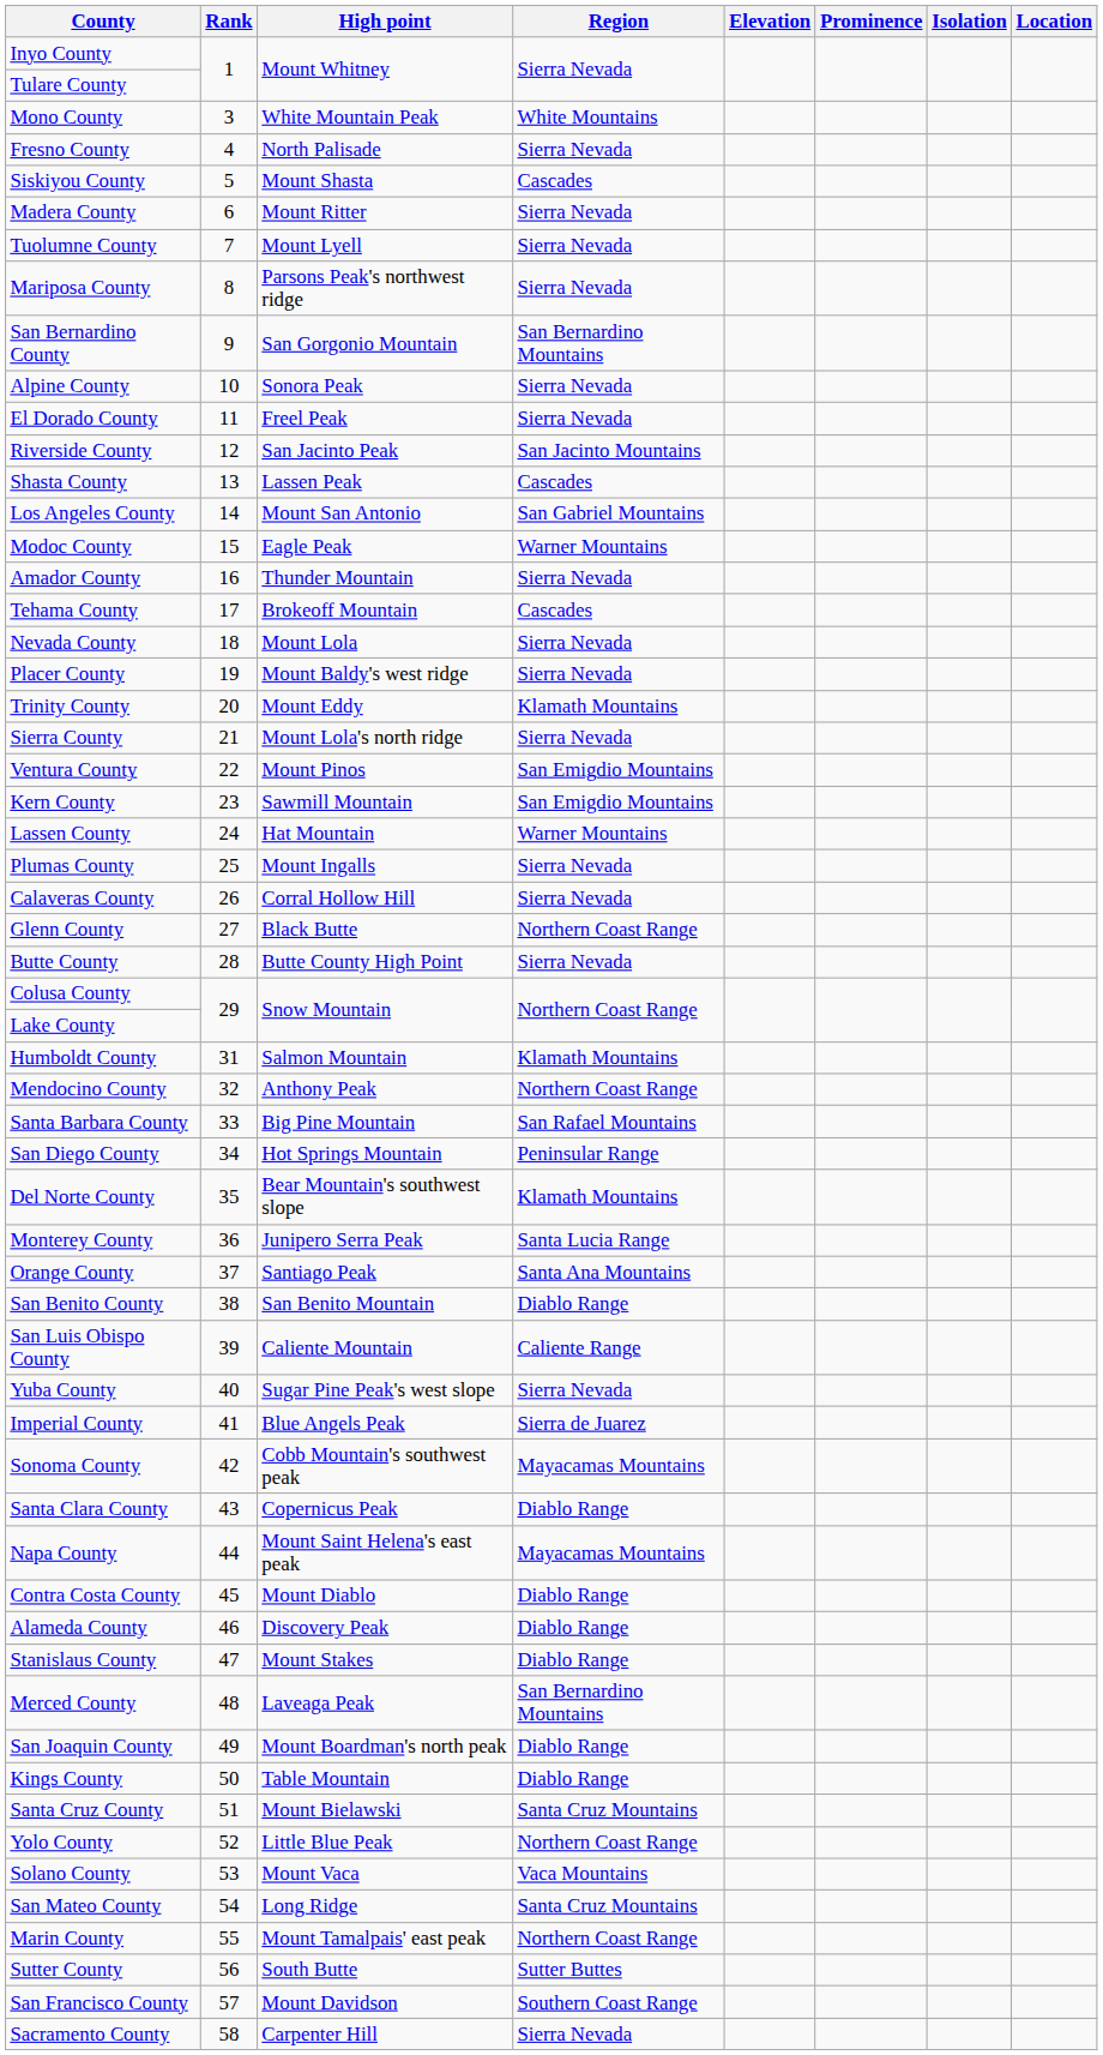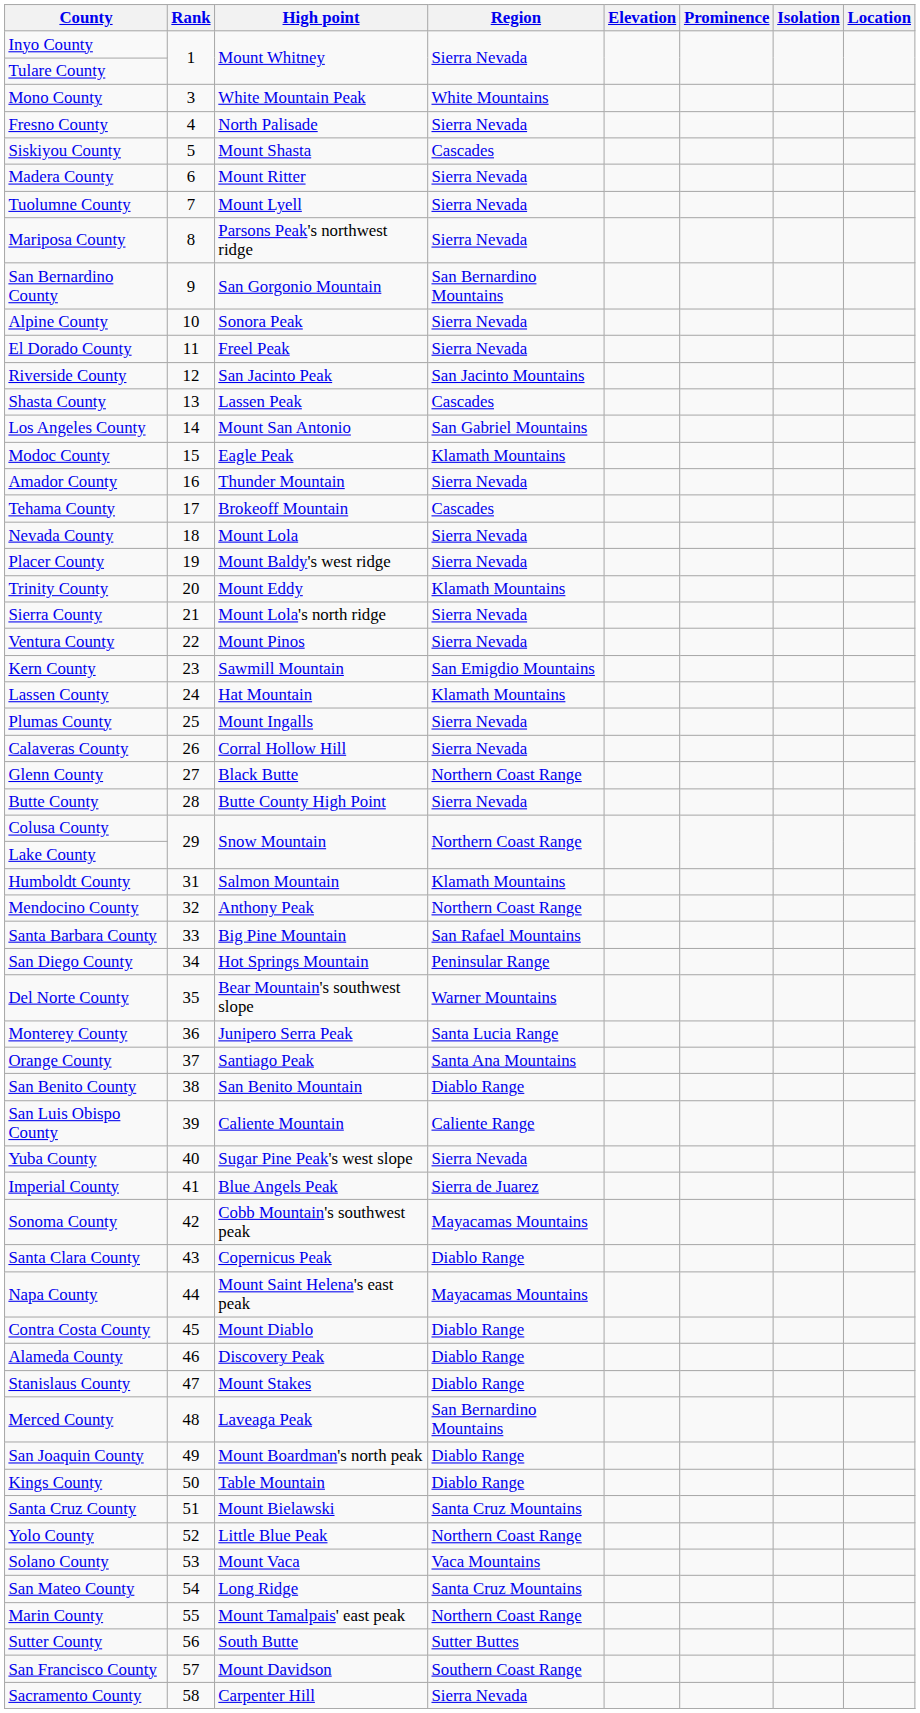 <table class="wikitable sortable">
 <tr>
 <th><a href='#'>County</a></th>
 <th><a href='#'>Rank</a></th>
 <th><a href='#'>High point</a></th>
 <th><a href='#'>Region</a></th>
 <th><a href='#'>Elevation</a></th>
 <th><a href='#'>Prominence</a></th>
 <th><a href='#'>Isolation</a></th>
 <th><a href='#'>Location</a></th>
 </tr>
 <tr>
 <td><a href='#'>Inyo County</a></td>
 <td rowspan=2 align=center>1</td>
 <td rowspan=2><a href='#'>Mount Whitney</a></td>
 <td rowspan=2><a href='#'>Sierra Nevada</a></td>
 <td rowspan=2></td>
 <td rowspan=2></td>
 <td rowspan=2></td>
 <td rowspan=2></td>
 </tr>
 <tr>
 <td><a href='#'>Tulare County</a></td>
 </tr>
 <tr>
 <td><a href='#'>Mono County</a></td>
 <td align=center>3</td>
 <td><a href='#'>White Mountain Peak</a></td>
 <td><a href='#'>White Mountains</a></td>
 <td></td>
 <td></td>
 <td></td>
 <td></td>
 </tr>
 <tr>
 <td><a href='#'>Fresno County</a></td>
 <td align=center>4</td>
 <td><a href='#'>North Palisade</a></td>
 <td><a href='#'>Sierra Nevada</a></td>
 <td></td>
 <td></td>
 <td></td>
 <td></td>
 </tr>
 <tr>
 <td><a href='#'>Siskiyou County</a></td>
 <td align=center>5</td>
 <td><a href='#'>Mount Shasta</a></td>
 <td><a href='#'>Cascades</a></td>
 <td></td>
 <td></td>
 <td></td>
 <td></td>
 </tr>
 <tr>
 <td><a href='#'>Madera County</a></td>
 <td align=center>6</td>
 <td><a href='#'>Mount Ritter</a></td>
 <td><a href='#'>Sierra Nevada</a></td>
 <td></td>
 <td></td>
 <td></td>
 <td></td>
 </tr>
 <tr>
 <td><a href='#'>Tuolumne County</a></td>
 <td align=center>7</td>
 <td><a href='#'>Mount Lyell</a></td>
 <td><a href='#'>Sierra Nevada</a></td>
 <td></td>
 <td></td>
 <td></td>
 <td></td>
 </tr>
 <tr>
 <td><a href='#'>Mariposa County</a></td>
 <td align=center>8</td>
 <td><a href='#'>Parsons Peak</a>'s northwest ridge</td>
 <td><a href='#'>Sierra Nevada</a></td>
 <td></td>
 <td></td>
 <td></td>
 <td></td>
 </tr>
 <tr>
 <td><a href='#'>San Bernardino County</a></td>
 <td align=center>9</td>
 <td><a href='#'>San Gorgonio Mountain</a></td>
 <td><a href='#'>San Bernardino Mountains</a></td>
 <td></td>
 <td></td>
 <td></td>
 <td></td>
 </tr>
 <tr>
 <td><a href='#'>Alpine County</a></td>
 <td align=center>10</td>
 <td><a href='#'>Sonora Peak</a></td>
 <td><a href='#'>Sierra Nevada</a></td>
 <td></td>
 <td></td>
 <td></td>
 <td></td>
 </tr>
 <tr>
 <td><a href='#'>El Dorado County</a></td>
 <td align=center>11</td>
 <td><a href='#'>Freel Peak</a></td>
 <td><a href='#'>Sierra Nevada</a></td>
 <td></td>
 <td></td>
 <td></td>
 <td></td>
 </tr>
 <tr>
 <td><a href='#'>Riverside County</a></td>
 <td align=center>12</td>
 <td><a href='#'>San Jacinto Peak</a></td>
 <td><a href='#'>San Jacinto Mountains</a></td>
 <td></td>
 <td></td>
 <td></td>
 <td></td>
 </tr>
 <tr>
 <td><a href='#'>Shasta County</a></td>
 <td align=center>13</td>
 <td><a href='#'>Lassen Peak</a></td>
 <td><a href='#'>Cascades</a></td>
 <td></td>
 <td></td>
 <td></td>
 <td></td>
 </tr>
 <tr>
 <td><a href='#'>Los Angeles County</a></td>
 <td align=center>14</td>
 <td><a href='#'>Mount San Antonio</a></td>
 <td><a href='#'>San Gabriel Mountains</a></td>
 <td></td>
 <td></td>
 <td></td>
 <td></td>
 </tr>
 <tr>
 <td><a href='#'>Modoc County</a></td>
 <td align=center>15</td>
 <td><a href='#'>Eagle Peak</a></td>
-<td><a href='#'>Warner Mountains</a></td>
+<td><a href='#'>Klamath Mountains</a></td>
 <td></td>
 <td></td>
 <td></td>
 <td></td>
 </tr>
 <tr>
 <td><a href='#'>Amador County</a></td>
 <td align=center>16</td>
 <td><a href='#'>Thunder Mountain</a></td>
 <td><a href='#'>Sierra Nevada</a></td>
 <td></td>
 <td></td>
 <td></td>
 <td></td>
 </tr>
 <tr>
 <td><a href='#'>Tehama County</a></td>
 <td align=center>17</td>
 <td><a href='#'>Brokeoff Mountain</a></td>
 <td><a href='#'>Cascades</a></td>
 <td></td>
 <td></td>
 <td></td>
 <td></td>
 </tr>
 <tr>
 <td><a href='#'>Nevada County</a></td>
 <td align=center>18</td>
 <td><a href='#'>Mount Lola</a></td>
 <td><a href='#'>Sierra Nevada</a></td>
 <td></td>
 <td></td>
 <td></td>
 <td></td>
 </tr>
 <tr>
 <td><a href='#'>Placer County</a></td>
 <td align=center>19</td>
 <td><a href='#'>Mount Baldy</a>'s west ridge</td>
 <td><a href='#'>Sierra Nevada</a></td>
 <td></td>
 <td></td>
 <td></td>
 <td></td>
 </tr>
 <tr>
 <td><a href='#'>Trinity County</a></td>
 <td align=center>20</td>
 <td><a href='#'>Mount Eddy</a></td>
 <td><a href='#'>Klamath Mountains</a></td>
 <td></td>
 <td></td>
 <td></td>
 <td></td>
 </tr>
 <tr>
 <td><a href='#'>Sierra County</a></td>
 <td align=center>21</td>
 <td><a href='#'>Mount Lola</a>'s north ridge</td>
 <td><a href='#'>Sierra Nevada</a></td>
 <td></td>
 <td></td>
 <td></td>
 <td></td>
 </tr>
 <tr>
 <td><a href='#'>Ventura County</a></td>
 <td align=center>22</td>
 <td><a href='#'>Mount Pinos</a></td>
-<td><a href='#'>San Emigdio Mountains</a></td>
+<td><a href='#'>Sierra Nevada</a></td>
 <td></td>
 <td></td>
 <td></td>
 <td></td>
 </tr>
 <tr>
 <td><a href='#'>Kern County</a></td>
 <td align=center>23</td>
 <td><a href='#'>Sawmill Mountain</a></td>
 <td><a href='#'>San Emigdio Mountains</a></td>
 <td></td>
 <td></td>
 <td></td>
 <td></td>
 </tr>
 <tr>
 <td><a href='#'>Lassen County</a></td>
 <td align=center>24</td>
 <td><a href='#'>Hat Mountain</a></td>
-<td><a href='#'>Warner Mountains</a></td>
+<td><a href='#'>Klamath Mountains</a></td>
 <td></td>
 <td></td>
 <td></td>
 <td></td>
 </tr>
 <tr>
 <td><a href='#'>Plumas County</a></td>
 <td align=center>25</td>
 <td><a href='#'>Mount Ingalls</a></td>
 <td><a href='#'>Sierra Nevada</a></td>
 <td></td>
 <td></td>
 <td></td>
 <td></td>
 </tr>
 <tr>
 <td><a href='#'>Calaveras County</a></td>
 <td align=center>26</td>
 <td><a href='#'>Corral Hollow Hill</a></td>
 <td><a href='#'>Sierra Nevada</a></td>
 <td></td>
 <td></td>
 <td></td>
 <td></td>
 </tr>
 <tr>
 <td><a href='#'>Glenn County</a></td>
 <td align=center>27</td>
 <td><a href='#'>Black Butte</a></td>
 <td><a href='#'>Northern Coast Range</a></td>
 <td></td>
 <td></td>
 <td></td>
 <td></td>
 </tr>
 <tr>
 <td><a href='#'>Butte County</a></td>
 <td align=center>28</td>
 <td><a href='#'>Butte County High Point</a></td>
 <td><a href='#'>Sierra Nevada</a></td>
 <td></td>
 <td></td>
 <td></td>
 <td></td>
 </tr>
 <tr>
 <td><a href='#'>Colusa County</a></td>
 <td rowspan=2 align=center>29</td>
 <td rowspan=2><a href='#'>Snow Mountain</a></td>
 <td rowspan=2><a href='#'>Northern Coast Range</a></td>
 <td rowspan=2></td>
 <td rowspan=2></td>
 <td rowspan=2></td>
 <td rowspan=2></td>
 </tr>
 <tr>
 <td><a href='#'>Lake County</a></td>
 </tr>
 <tr>
 <td><a href='#'>Humboldt County</a></td>
 <td align=center>31</td>
 <td><a href='#'>Salmon Mountain</a></td>
 <td><a href='#'>Klamath Mountains</a></td>
 <td></td>
 <td></td>
 <td></td>
 <td></td>
 </tr>
 <tr>
 <td><a href='#'>Mendocino County</a></td>
 <td align=center>32</td>
 <td><a href='#'>Anthony Peak</a></td>
 <td><a href='#'>Northern Coast Range</a></td>
 <td></td>
 <td></td>
 <td></td>
 <td></td>
 </tr>
 <tr>
 <td><a href='#'>Santa Barbara County</a></td>
 <td align=center>33</td>
 <td><a href='#'>Big Pine Mountain</a></td>
 <td><a href='#'>San Rafael Mountains</a></td>
 <td></td>
 <td></td>
 <td></td>
 <td></td>
 </tr>
 <tr>
 <td><a href='#'>San Diego County</a></td>
 <td align=center>34</td>
 <td><a href='#'>Hot Springs Mountain</a></td>
 <td><a href='#'>Peninsular Range</a></td>
 <td></td>
 <td></td>
 <td></td>
 <td></td>
 </tr>
 <tr>
 <td><a href='#'>Del Norte County</a></td>
 <td align=center>35</td>
 <td><a href='#'>Bear Mountain</a>'s southwest slope</td>
-<td><a href='#'>Klamath Mountains</a></td>
+<td><a href='#'>Warner Mountains</a></td>
 <td></td>
 <td></td>
 <td></td>
 <td></td>
 </tr>
 <tr>
 <td><a href='#'>Monterey County</a></td>
 <td align=center>36</td>
 <td><a href='#'>Junipero Serra Peak</a></td>
 <td><a href='#'>Santa Lucia Range</a></td>
 <td></td>
 <td></td>
 <td></td>
 <td></td>
 </tr>
 <tr>
 <td><a href='#'>Orange County</a></td>
 <td align=center>37</td>
 <td><a href='#'>Santiago Peak</a></td>
 <td><a href='#'>Santa Ana Mountains</a></td>
 <td></td>
 <td></td>
 <td></td>
 <td></td>
 </tr>
 <tr>
 <td><a href='#'>San Benito County</a></td>
 <td align=center>38</td>
 <td><a href='#'>San Benito Mountain</a></td>
 <td><a href='#'>Diablo Range</a></td>
 <td></td>
 <td></td>
 <td></td>
 <td></td>
 </tr>
 <tr>
 <td><a href='#'>San Luis Obispo County</a></td>
 <td align=center>39</td>
 <td><a href='#'>Caliente Mountain</a></td>
 <td><a href='#'>Caliente Range</a></td>
 <td></td>
 <td></td>
 <td></td>
 <td></td>
 </tr>
 <tr>
 <td><a href='#'>Yuba County</a></td>
 <td align=center>40</td>
 <td><a href='#'>Sugar Pine Peak</a>'s west slope</td>
 <td><a href='#'>Sierra Nevada</a></td>
 <td></td>
 <td></td>
 <td></td>
 <td></td>
 </tr>
 <tr>
 <td><a href='#'>Imperial County</a></td>
 <td align=center>41</td>
 <td><a href='#'>Blue Angels Peak</a></td>
 <td><a href='#'>Sierra de Juarez</a></td>
 <td></td>
 <td></td>
 <td></td>
 <td></td>
 </tr>
 <tr>
 <td><a href='#'>Sonoma County</a></td>
 <td align=center>42</td>
 <td><a href='#'>Cobb Mountain</a>'s southwest peak</td>
 <td><a href='#'>Mayacamas Mountains</a></td>
 <td></td>
 <td></td>
 <td></td>
 <td></td>
 </tr>
 <tr>
 <td><a href='#'>Santa Clara County</a></td>
 <td align=center>43</td>
 <td><a href='#'>Copernicus Peak</a></td>
 <td><a href='#'>Diablo Range</a></td>
 <td></td>
 <td></td>
 <td></td>
 <td></td>
 </tr>
 <tr>
 <td><a href='#'>Napa County</a></td>
 <td align=center>44</td>
 <td><a href='#'>Mount Saint Helena</a>'s east peak</td>
 <td><a href='#'>Mayacamas Mountains</a></td>
 <td></td>
 <td></td>
 <td></td>
 <td></td>
 </tr>
 <tr>
 <td><a href='#'>Contra Costa County</a></td>
 <td align=center>45</td>
 <td><a href='#'>Mount Diablo</a></td>
 <td><a href='#'>Diablo Range</a></td>
 <td></td>
 <td></td>
 <td></td>
 <td></td>
 </tr>
 <tr>
 <td><a href='#'>Alameda County</a></td>
 <td align=center>46</td>
 <td><a href='#'>Discovery Peak</a></td>
 <td><a href='#'>Diablo Range</a></td>
 <td></td>
 <td></td>
 <td></td>
 <td></td>
 </tr>
 <tr>
 <td><a href='#'>Stanislaus County</a></td>
 <td align=center>47</td>
 <td><a href='#'>Mount Stakes</a></td>
 <td><a href='#'>Diablo Range</a></td>
 <td></td>
 <td></td>
 <td></td>
 <td></td>
 </tr>
 <tr>
 <td><a href='#'>Merced County</a></td>
 <td align=center>48</td>
 <td><a href='#'>Laveaga Peak</a></td>
 <td><a href='#'>San Bernardino Mountains</a></td>
 <td></td>
 <td></td>
 <td></td>
 <td></td>
 </tr>
 <tr>
 <td><a href='#'>San Joaquin County</a></td>
 <td align=center>49</td>
 <td><a href='#'>Mount Boardman</a>'s north peak</td>
 <td><a href='#'>Diablo Range</a></td>
 <td></td>
 <td></td>
 <td></td>
 <td></td>
 </tr>
 <tr>
 <td><a href='#'>Kings County</a></td>
 <td align=center>50</td>
 <td><a href='#'>Table Mountain</a></td>
 <td><a href='#'>Diablo Range</a></td>
 <td></td>
 <td></td>
 <td></td>
 <td></td>
 </tr>
 <tr>
 <td><a href='#'>Santa Cruz County</a></td>
 <td align=center>51</td>
 <td><a href='#'>Mount Bielawski</a></td>
 <td><a href='#'>Santa Cruz Mountains</a></td>
 <td></td>
 <td></td>
 <td></td>
 <td></td>
 </tr>
 <tr>
 <td><a href='#'>Yolo County</a></td>
 <td align=center>52</td>
 <td><a href='#'>Little Blue Peak</a></td>
 <td><a href='#'>Northern Coast Range</a></td>
 <td></td>
 <td></td>
 <td></td>
 <td></td>
 </tr>
 <tr>
 <td><a href='#'>Solano County</a></td>
 <td align=center>53</td>
 <td><a href='#'>Mount Vaca</a></td>
 <td><a href='#'>Vaca Mountains</a></td>
 <td></td>
 <td></td>
 <td></td>
 <td></td>
 </tr>
 <tr>
 <td><a href='#'>San Mateo County</a></td>
 <td align=center>54</td>
 <td><a href='#'>Long Ridge</a></td>
 <td><a href='#'>Santa Cruz Mountains</a></td>
 <td></td>
 <td></td>
 <td></td>
 <td></td>
 </tr>
 <tr>
 <td><a href='#'>Marin County</a></td>
 <td align=center>55</td>
 <td><a href='#'>Mount Tamalpais</a>' east peak</td>
 <td><a href='#'>Northern Coast Range</a></td>
 <td></td>
 <td></td>
 <td></td>
 <td></td>
 </tr>
 <tr>
 <td><a href='#'>Sutter County</a></td>
 <td align=center>56</td>
 <td><a href='#'>South Butte</a></td>
 <td><a href='#'>Sutter Buttes</a></td>
 <td></td>
 <td></td>
 <td></td>
 <td></td>
 </tr>
 <tr>
 <td><a href='#'>San Francisco County</a></td>
 <td align=center>57</td>
 <td><a href='#'>Mount Davidson</a></td>
 <td><a href='#'>Southern Coast Range</a></td>
 <td></td>
 <td></td>
 <td></td>
 <td></td>
 </tr>
 <tr>
 <td><a href='#'>Sacramento County</a></td>
 <td align=center>58</td>
 <td><a href='#'>Carpenter Hill</a></td>
 <td><a href='#'>Sierra Nevada</a></td>
 <td></td>
 <td></td>
 <td></td>
 <td></td>
 </tr>
 <tr>
 </tr>
 </table>
